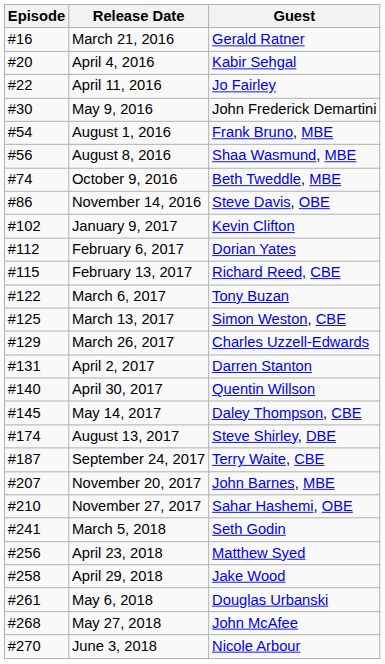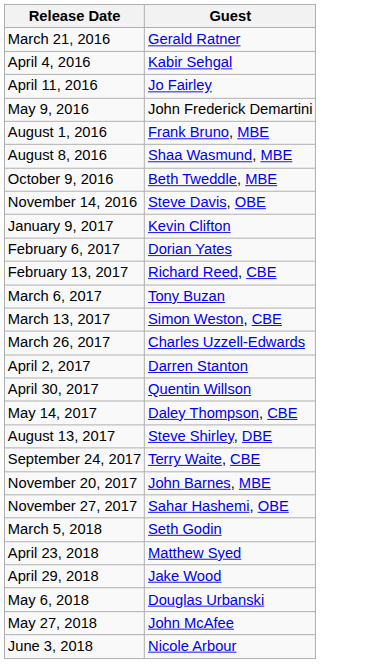 <table class="wikitable">
 <tr>
-<th scope="col" style="white-space: nowrap;">Episode</th>
 <th scope="col" style="white-space: nowrap;">Release Date</th>
 <th scope="col" style="white-space: nowrap;">Guest</th>
 </tr>
 <tr>
-<td>#16</td>
 <td>March 21, 2016</td>
 <td><a href='#'>Gerald Ratner</a></td>
 </tr>
 <tr>
-<td>#20</td>
 <td>April 4, 2016</td>
 <td><a href='#'>Kabir Sehgal</a></td>
 </tr>
 <tr>
-<td>#22</td>
 <td>April 11, 2016</td>
 <td><a href='#'>Jo Fairley</a></td>
 </tr>
 <tr>
-<td>#30</td>
 <td>May 9, 2016</td>
 <td>John Frederick Demartini</td>
 </tr>
 <tr>
-<td>#54</td>
 <td>August 1, 2016</td>
 <td><a href='#'>Frank Bruno</a>, <a href='#'>MBE</a></td>
 </tr>
 <tr>
-<td>#56</td>
 <td>August 8, 2016</td>
 <td><a href='#'>Shaa Wasmund</a>, <a href='#'>MBE</a></td>
 </tr>
 <tr>
-<td>#74</td>
 <td>October 9, 2016</td>
 <td><a href='#'>Beth Tweddle</a>, <a href='#'>MBE</a></td>
 </tr>
 <tr>
-<td>#86</td>
 <td>November 14, 2016</td>
 <td><a href='#'>Steve Davis</a>, <a href='#'>OBE</a></td>
 </tr>
 <tr>
-<td>#102</td>
 <td>January 9, 2017</td>
 <td><a href='#'>Kevin Clifton</a></td>
 </tr>
 <tr>
-<td>#112</td>
 <td>February 6, 2017</td>
 <td><a href='#'>Dorian Yates</a></td>
 </tr>
 <tr>
-<td>#115</td>
 <td>February 13, 2017</td>
 <td><a href='#'>Richard Reed</a>, <a href='#'>CBE</a></td>
 </tr>
 <tr>
-<td>#122</td>
 <td>March 6, 2017</td>
 <td><a href='#'>Tony Buzan</a></td>
 </tr>
 <tr>
-<td>#125</td>
 <td>March 13, 2017</td>
 <td><a href='#'>Simon Weston</a>, <a href='#'>CBE</a></td>
 </tr>
 <tr>
-<td>#129</td>
 <td>March 26, 2017</td>
 <td><a href='#'>Charles Uzzell-Edwards</a></td>
 </tr>
 <tr>
-<td>#131</td>
 <td>April 2, 2017</td>
 <td><a href='#'>Darren Stanton</a></td>
 </tr>
 <tr>
-<td>#140</td>
 <td>April 30, 2017</td>
 <td><a href='#'>Quentin Willson</a></td>
 </tr>
 <tr>
-<td>#145</td>
 <td>May 14, 2017</td>
 <td><a href='#'>Daley Thompson</a>, <a href='#'>CBE</a></td>
 </tr>
 <tr>
-<td>#174</td>
 <td>August 13, 2017</td>
 <td><a href='#'>Steve Shirley</a>, <a href='#'>DBE</a></td>
 </tr>
 <tr>
-<td>#187</td>
 <td>September 24, 2017</td>
 <td><a href='#'>Terry Waite</a>, <a href='#'>CBE</a></td>
 </tr>
 <tr>
-<td>#207</td>
 <td>November 20, 2017</td>
 <td><a href='#'>John Barnes</a>, <a href='#'>MBE</a></td>
 </tr>
 <tr>
-<td>#210</td>
 <td>November 27, 2017</td>
 <td><a href='#'>Sahar Hashemi</a>, <a href='#'>OBE</a></td>
 </tr>
 <tr>
-<td>#241</td>
 <td>March 5, 2018</td>
 <td><a href='#'>Seth Godin</a></td>
 </tr>
 <tr>
-<td>#256</td>
 <td>April 23, 2018</td>
 <td><a href='#'>Matthew Syed</a></td>
 </tr>
 <tr>
-<td>#258</td>
 <td>April 29, 2018</td>
 <td><a href='#'>Jake Wood</a></td>
 </tr>
 <tr>
-<td>#261</td>
 <td>May 6, 2018</td>
 <td><a href='#'>Douglas Urbanski</a></td>
 </tr>
 <tr>
-<td>#268</td>
 <td>May 27, 2018</td>
 <td><a href='#'>John McAfee</a></td>
 </tr>
 <tr>
-<td>#270</td>
 <td>June 3, 2018</td>
 <td><a href='#'>Nicole Arbour</a></td>
 </tr>
 </table>
